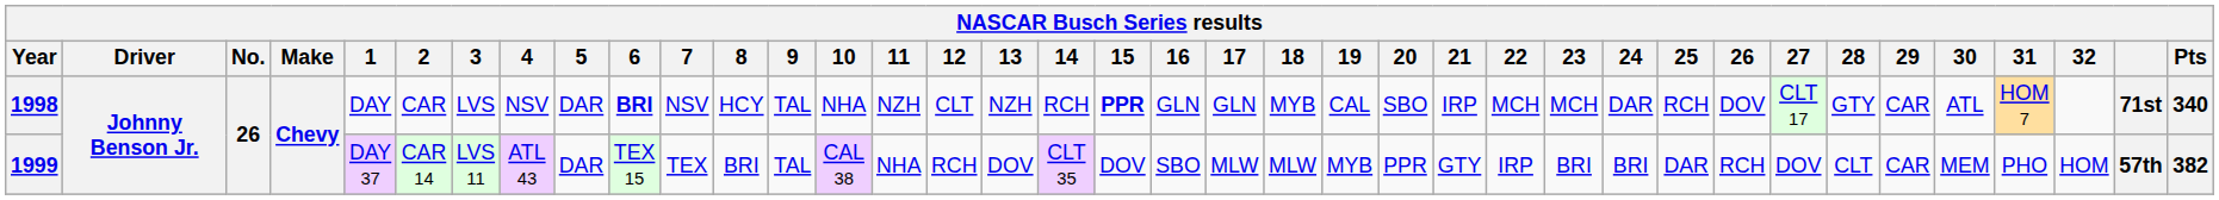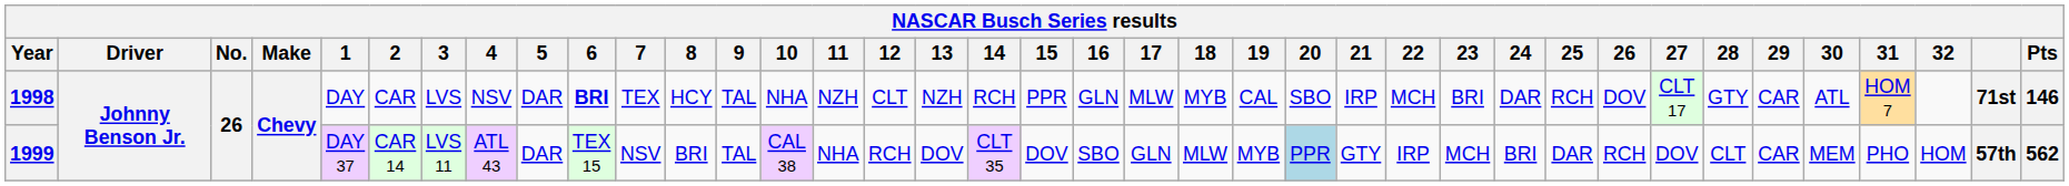 <table class="wikitable" style="text-align:center; font-size:75%">
 <tr>
 <th colspan="42"><a href='#'>NASCAR Busch Series</a> results</th>
 </tr>
 <tr>
 <th>Year</th>
 <th>Driver</th>
 <th>No.</th>
 <th>Make</th>
 <th>1</th>
 <th>2</th>
 <th>3</th>
 <th>4</th>
 <th>5</th>
 <th>6</th>
 <th>7</th>
 <th>8</th>
 <th>9</th>
 <th>10</th>
 <th>11</th>
 <th>12</th>
 <th>13</th>
 <th>14</th>
 <th>15</th>
 <th>16</th>
 <th>17</th>
 <th>18</th>
 <th>19</th>
 <th>20</th>
 <th>21</th>
 <th>22</th>
 <th>23</th>
 <th>24</th>
 <th>25</th>
 <th>26</th>
 <th>27</th>
 <th>28</th>
 <th>29</th>
 <th>30</th>
 <th>31</th>
 <th>32</th>
 <th></th>
 <th>Pts</th>
 </tr>
 <tr>
 <th><a href='#'>1998</a></th>
 <th rowspan=2><a href='#'>Johnny Benson Jr.</a></th>
 <th rowspan=2>26</th>
 <th rowspan=2><a href='#'>Chevy</a></th>
 <td><a href='#'>DAY</a></td>
 <td><a href='#'>CAR</a></td>
 <td><a href='#'>LVS</a></td>
 <td><a href='#'>NSV</a></td>
 <td><a href='#'>DAR</a></td>
 <td><strong><a href='#'>BRI</a></strong></td>
-<td><a href='#'>NSV</a></td>
+<td><a href='#'>TEX</a></td>
 <td><a href='#'>HCY</a></td>
 <td><a href='#'>TAL</a></td>
 <td><a href='#'>NHA</a></td>
 <td><a href='#'>NZH</a></td>
 <td><a href='#'>CLT</a></td>
 <td><a href='#'>NZH</a></td>
 <td><a href='#'>RCH</a></td>
-<td><strong><a href='#'>PPR</a></strong></td>
+<td><a href='#'>PPR</a></td>
 <td><a href='#'>GLN</a></td>
-<td><a href='#'>GLN</a></td>
+<td><a href='#'>MLW</a></td>
 <td><a href='#'>MYB</a></td>
 <td><a href='#'>CAL</a></td>
 <td><a href='#'>SBO</a></td>
 <td><a href='#'>IRP</a></td>
 <td><a href='#'>MCH</a></td>
-<td><a href='#'>MCH</a></td>
+<td><a href='#'>BRI</a></td>
 <td><a href='#'>DAR</a></td>
 <td><a href='#'>RCH</a></td>
 <td><a href='#'>DOV</a></td>
 <td style="background:#DFFFDF;"><a href='#'>CLT</a><br><small>17</small></td>
 <td><a href='#'>GTY</a></td>
 <td><a href='#'>CAR</a></td>
 <td><a href='#'>ATL</a></td>
 <td style="background:#FFDF9F;"><a href='#'>HOM</a><br><small>7</small></td>
 <td colspan=1></td>
 <th>71st</th>
-<th>340</th>
+<th>146</th>
 </tr>
 <tr>
 <th><a href='#'>1999</a></th>
 <td style="background:#EFCFFF;"><a href='#'>DAY</a><br><small>37</small></td>
 <td style="background:#DFFFDF;"><a href='#'>CAR</a><br><small>14</small></td>
 <td style="background:#DFFFDF;"><a href='#'>LVS</a><br><small>11</small></td>
 <td style="background:#EFCFFF;"><a href='#'>ATL</a><br><small>43</small></td>
 <td><a href='#'>DAR</a></td>
 <td style="background:#DFFFDF;"><a href='#'>TEX</a><br><small>15</small></td>
-<td><a href='#'>TEX</a></td>
+<td><a href='#'>NSV</a></td>
 <td><a href='#'>BRI</a></td>
 <td><a href='#'>TAL</a></td>
 <td style="background:#EFCFFF;"><a href='#'>CAL</a><br><small>38</small></td>
 <td><a href='#'>NHA</a></td>
 <td><a href='#'>RCH</a></td>
 <td><a href='#'>DOV</a></td>
 <td style="background:#EFCFFF;"><a href='#'>CLT</a><br><small>35</small></td>
 <td><a href='#'>DOV</a></td>
 <td><a href='#'>SBO</a></td>
-<td><a href='#'>MLW</a></td>
+<td><a href='#'>GLN</a></td>
 <td><a href='#'>MLW</a></td>
 <td><a href='#'>MYB</a></td>
-<td><a href='#'>PPR</a></td>
+<td style="background: lightblue;"><a href='#'>PPR</a></td>
 <td><a href='#'>GTY</a></td>
 <td><a href='#'>IRP</a></td>
-<td><a href='#'>BRI</a></td>
+<td><a href='#'>MCH</a></td>
 <td><a href='#'>BRI</a></td>
 <td><a href='#'>DAR</a></td>
 <td><a href='#'>RCH</a></td>
 <td><a href='#'>DOV</a></td>
 <td><a href='#'>CLT</a></td>
 <td><a href='#'>CAR</a></td>
 <td><a href='#'>MEM</a></td>
 <td><a href='#'>PHO</a></td>
 <td><a href='#'>HOM</a></td>
 <th>57th</th>
-<th>382</th>
+<th>562</th>
 </tr>
 </table>
